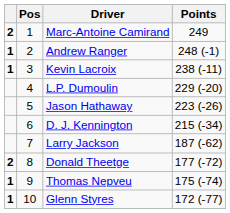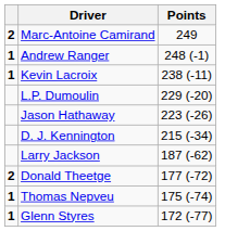 <table class="wikitable" style="font-size: 95%;">
 <tr>
 <th></th>
-<th>Pos</th>
 <th>Driver</th>
 <th>Points</th>
 </tr>
 <tr>
 <td align="left"> <strong>2</strong></td>
-<td style="text-align:center;">1</td>
 <td><a href='#'>Marc-Antoine Camirand</a></td>
 <td style="text-align:center;">249</td>
 </tr>
 <tr>
 <td align="left"> <strong>1</strong></td>
-<td style="text-align:center;">2</td>
 <td><a href='#'>Andrew Ranger</a></td>
 <td style="text-align:center;">248 (-1)</td>
 </tr>
 <tr>
 <td align="left"> <strong>1</strong></td>
-<td style="text-align:center;">3</td>
 <td><a href='#'>Kevin Lacroix</a></td>
 <td style="text-align:center;">238 (-11)</td>
 </tr>
 <tr>
 <td align="left"></td>
-<td style="text-align:center;">4</td>
 <td><a href='#'>L.P. Dumoulin</a></td>
 <td style="text-align:center;">229 (-20)</td>
 </tr>
 <tr>
 <td align="left"></td>
-<td style="text-align:center;">5</td>
 <td><a href='#'>Jason Hathaway</a></td>
 <td style="text-align:center;">223 (-26)</td>
 </tr>
 <tr>
 <td align="left"></td>
-<td style="text-align:center;">6</td>
 <td><a href='#'>D. J. Kennington</a></td>
 <td style="text-align:center;">215 (-34)</td>
 </tr>
 <tr>
 <td align="left"></td>
-<td style="text-align:center;">7</td>
 <td><a href='#'>Larry Jackson</a></td>
 <td>187 (-62)</td>
 </tr>
 <tr>
 <td align="left"> <strong>2</strong></td>
-<td style="text-align:center;">8</td>
 <td><a href='#'>Donald Theetge</a></td>
 <td style="text-align:center;">177 (-72)</td>
 </tr>
 <tr>
 <td align="left"> <strong>1</strong></td>
-<td style="text-align:center;">9</td>
 <td><a href='#'>Thomas Nepveu</a></td>
 <td style="text-align:center;">175 (-74)</td>
 </tr>
 <tr>
 <td align="left"> <strong>1</strong></td>
-<td style="text-align:center;">10</td>
 <td><a href='#'>Glenn Styres</a></td>
 <td style="text-align:center;">172 (-77)</td>
 </tr>
 </table>
